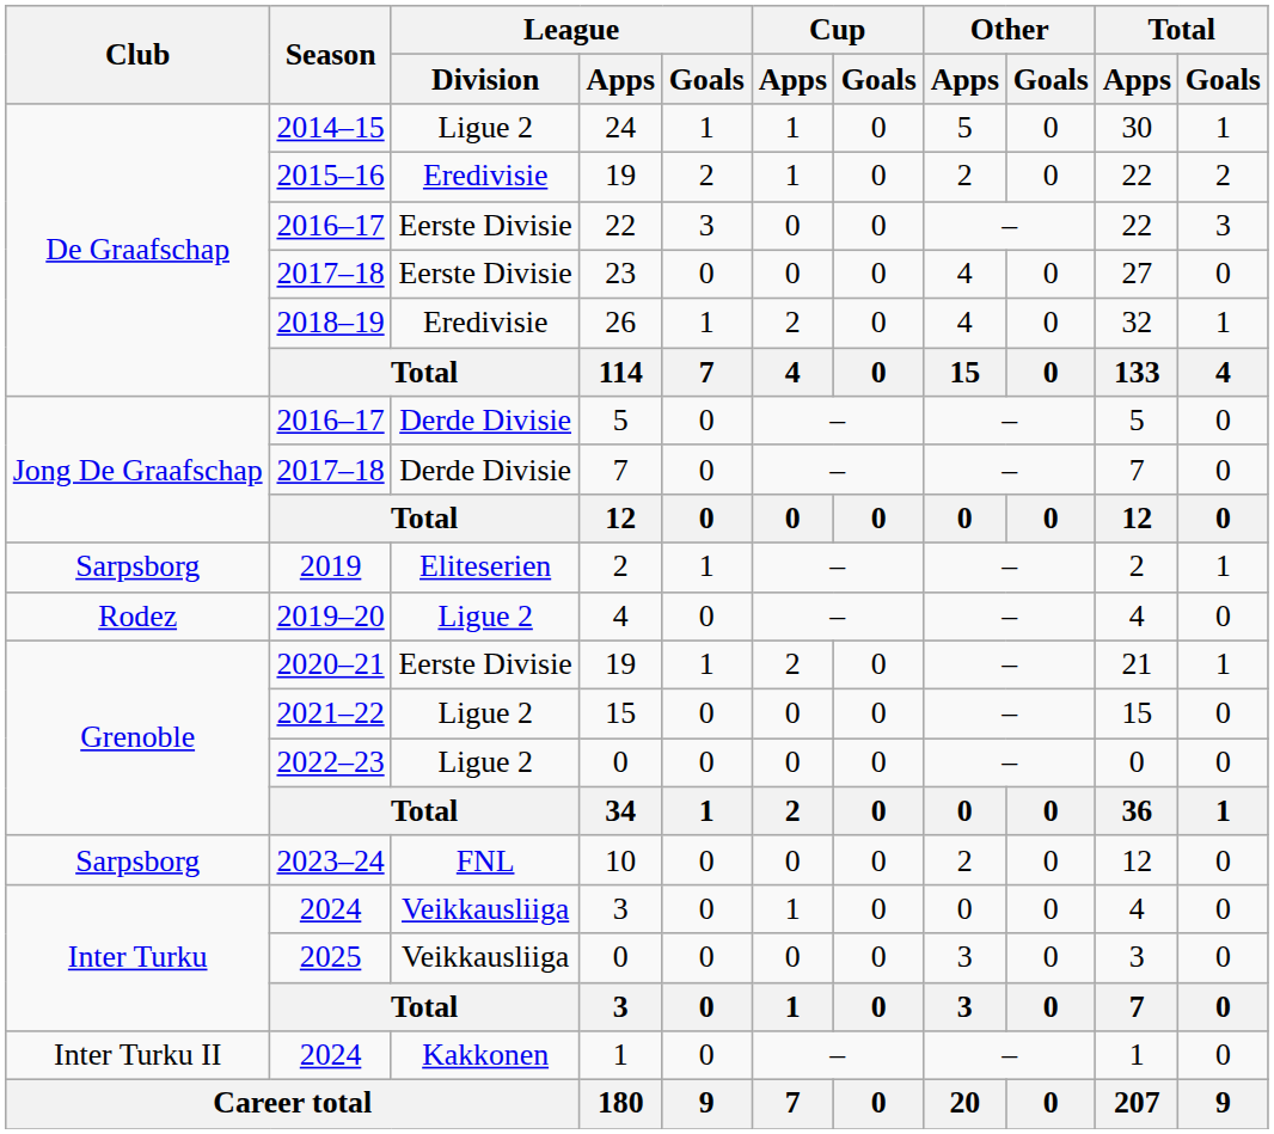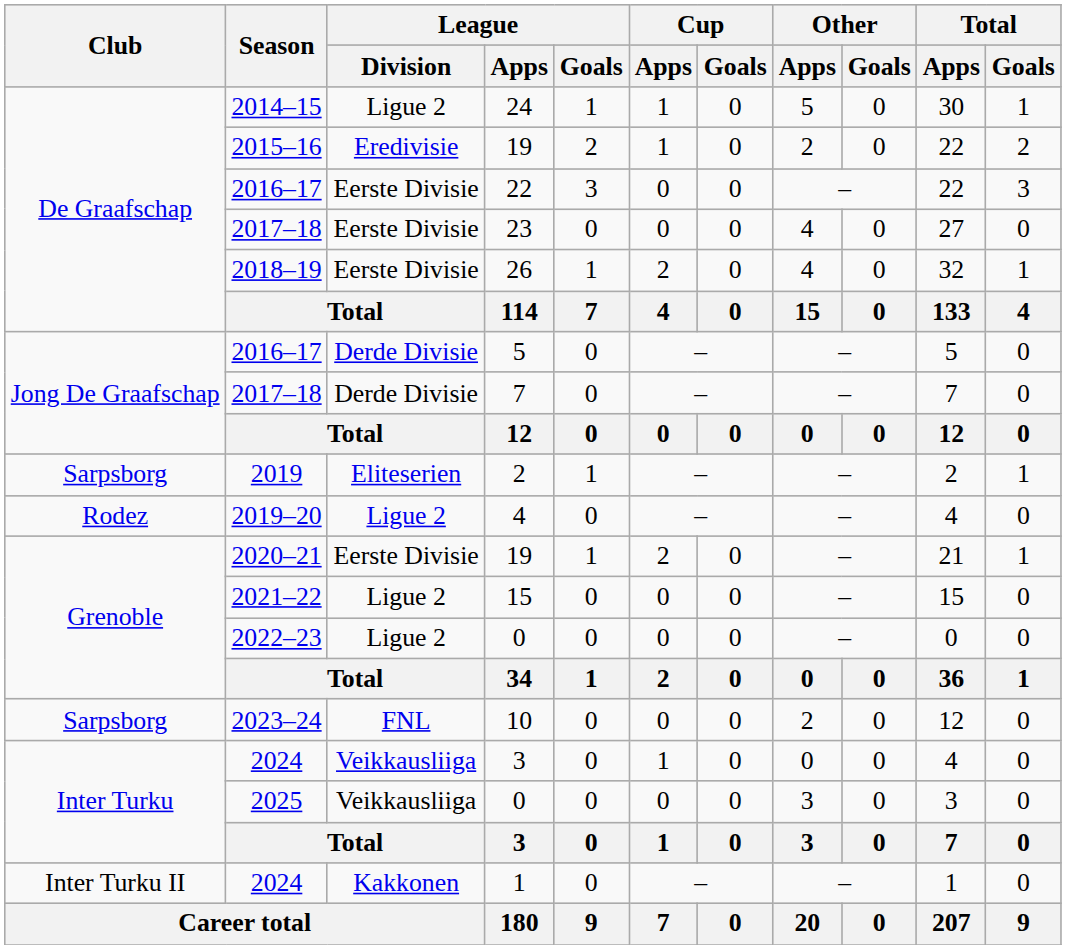 <table class="wikitable" style="text-align:center">
 <tr>
 <th rowspan="2">Club</th>
 <th rowspan="2">Season</th>
 <th colspan="3">League</th>
 <th colspan="2">Cup</th>
 <th colspan="2">Other</th>
 <th colspan="2">Total</th>
 </tr>
 <tr>
 <th>Division</th>
 <th>Apps</th>
 <th>Goals</th>
 <th>Apps</th>
 <th>Goals</th>
 <th>Apps</th>
 <th>Goals</th>
 <th>Apps</th>
 <th>Goals</th>
 </tr>
 <tr>
 <td rowspan=6><a href='#'>De Graafschap</a></td>
 <td><a href='#'>2014–15</a></td>
 <td>Ligue 2</td>
 <td>24</td>
 <td>1</td>
 <td>1</td>
 <td>0</td>
 <td>5</td>
 <td>0</td>
 <td>30</td>
 <td>1</td>
 </tr>
 <tr>
 <td><a href='#'>2015–16</a></td>
 <td><a href='#'>Eredivisie</a></td>
 <td>19</td>
 <td>2</td>
 <td>1</td>
 <td>0</td>
 <td>2</td>
 <td>0</td>
 <td>22</td>
 <td>2</td>
 </tr>
 <tr>
 <td><a href='#'>2016–17</a></td>
 <td>Eerste Divisie</td>
 <td>22</td>
 <td>3</td>
 <td>0</td>
 <td>0</td>
 <td colspan=2>–</td>
 <td>22</td>
 <td>3</td>
 </tr>
 <tr>
 <td><a href='#'>2017–18</a></td>
 <td>Eerste Divisie</td>
 <td>23</td>
 <td>0</td>
 <td>0</td>
 <td>0</td>
 <td>4</td>
 <td>0</td>
 <td>27</td>
 <td>0</td>
 </tr>
 <tr>
 <td><a href='#'>2018–19</a></td>
-<td>Eredivisie</td>
+<td>Eerste Divisie</td>
 <td>26</td>
 <td>1</td>
 <td>2</td>
 <td>0</td>
 <td>4</td>
 <td>0</td>
 <td>32</td>
 <td>1</td>
 </tr>
 <tr>
 <th colspan=2>Total</th>
 <th>114</th>
 <th>7</th>
 <th>4</th>
 <th>0</th>
 <th>15</th>
 <th>0</th>
 <th>133</th>
 <th>4</th>
 </tr>
 <tr>
 <td rowspan=3><a href='#'>Jong De Graafschap</a></td>
 <td><a href='#'>2016–17</a></td>
 <td><a href='#'>Derde Divisie</a></td>
 <td>5</td>
 <td>0</td>
 <td colspan=2>–</td>
 <td colspan=2>–</td>
 <td>5</td>
 <td>0</td>
 </tr>
 <tr>
 <td><a href='#'>2017–18</a></td>
 <td>Derde Divisie</td>
 <td>7</td>
 <td>0</td>
 <td colspan=2>–</td>
 <td colspan=2>–</td>
 <td>7</td>
 <td>0</td>
 </tr>
 <tr>
 <th colspan=2>Total</th>
 <th>12</th>
 <th>0</th>
 <th>0</th>
 <th>0</th>
 <th>0</th>
 <th>0</th>
 <th>12</th>
 <th>0</th>
 </tr>
 <tr>
 <td><a href='#'>Sarpsborg</a></td>
 <td><a href='#'>2019</a></td>
 <td><a href='#'>Eliteserien</a></td>
 <td>2</td>
 <td>1</td>
 <td colspan=2>–</td>
 <td colspan=2>–</td>
 <td>2</td>
 <td>1</td>
 </tr>
 <tr>
 <td><a href='#'>Rodez</a></td>
 <td><a href='#'>2019–20</a></td>
 <td><a href='#'>Ligue 2</a></td>
 <td>4</td>
 <td>0</td>
 <td colspan=2>–</td>
 <td colspan=2>–</td>
 <td>4</td>
 <td>0</td>
 </tr>
 <tr>
 <td rowspan=4><a href='#'>Grenoble</a></td>
 <td><a href='#'>2020–21</a></td>
 <td>Eerste Divisie</td>
 <td>19</td>
 <td>1</td>
 <td>2</td>
 <td>0</td>
 <td colspan=2>–</td>
 <td>21</td>
 <td>1</td>
 </tr>
 <tr>
 <td><a href='#'>2021–22</a></td>
 <td>Ligue 2</td>
 <td>15</td>
 <td>0</td>
 <td>0</td>
 <td>0</td>
 <td colspan=2>–</td>
 <td>15</td>
 <td>0</td>
 </tr>
 <tr>
 <td><a href='#'>2022–23</a></td>
 <td>Ligue 2</td>
 <td>0</td>
 <td>0</td>
 <td>0</td>
 <td>0</td>
 <td colspan=2>–</td>
 <td>0</td>
 <td>0</td>
 </tr>
 <tr>
 <th colspan=2>Total</th>
 <th>34</th>
 <th>1</th>
 <th>2</th>
 <th>0</th>
 <th>0</th>
 <th>0</th>
 <th>36</th>
 <th>1</th>
 </tr>
 <tr>
 <td><a href='#'>Sarpsborg</a></td>
 <td><a href='#'>2023–24</a></td>
 <td><a href='#'>FNL</a></td>
 <td>10</td>
 <td>0</td>
 <td>0</td>
 <td>0</td>
 <td>2</td>
 <td>0</td>
 <td>12</td>
 <td>0</td>
 </tr>
 <tr>
 <td rowspan=3><a href='#'>Inter Turku</a></td>
 <td><a href='#'>2024</a></td>
 <td><a href='#'>Veikkausliiga</a></td>
 <td>3</td>
 <td>0</td>
 <td>1</td>
 <td>0</td>
 <td>0</td>
 <td>0</td>
 <td>4</td>
 <td>0</td>
 </tr>
 <tr>
 <td><a href='#'>2025</a></td>
 <td>Veikkausliiga</td>
 <td>0</td>
 <td>0</td>
 <td>0</td>
 <td>0</td>
 <td>3</td>
 <td>0</td>
 <td>3</td>
 <td>0</td>
 </tr>
 <tr>
 <th colspan=2>Total</th>
 <th>3</th>
 <th>0</th>
 <th>1</th>
 <th>0</th>
 <th>3</th>
 <th>0</th>
 <th>7</th>
 <th>0</th>
 </tr>
 <tr>
 <td>Inter Turku II</td>
 <td><a href='#'>2024</a></td>
 <td><a href='#'>Kakkonen</a></td>
 <td>1</td>
 <td>0</td>
 <td colspan=2>–</td>
 <td colspan=2>–</td>
 <td>1</td>
 <td>0</td>
 </tr>
 <tr>
 <th colspan="3">Career total</th>
 <th>180</th>
 <th>9</th>
 <th>7</th>
 <th>0</th>
 <th>20</th>
 <th>0</th>
 <th>207</th>
 <th>9</th>
 </tr>
 </table>
